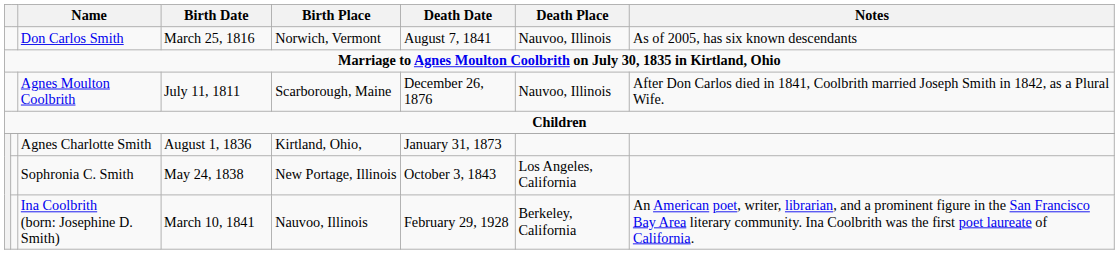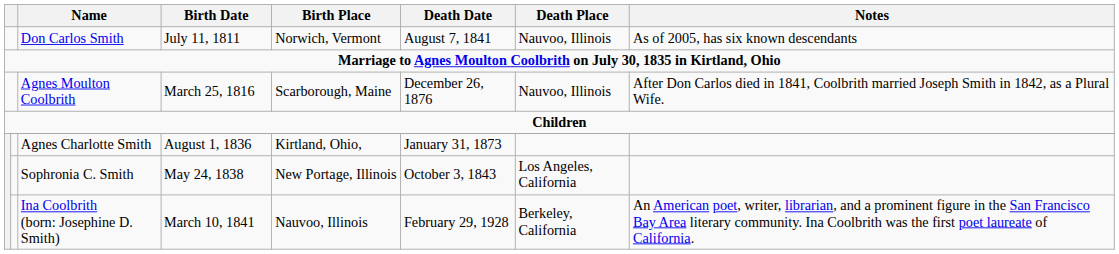 <table class="wikitable">
 <tr>
 <th width = "75px" colspan="2"></th>
 <th width = "175px">Name</th>
 <th width = "135px">Birth Date</th>
 <th width = "150px">Birth Place</th>
 <th width = "135px">Death Date</th>
 <th width = "135px">Death Place</th>
 <th width = "650px">Notes</th>
 </tr>
 <tr>
 <td colspan="2"></td>
 <td><a href='#'>Don Carlos Smith</a></td>
-<td>March 25, 1816</td>
+<td>July 11, 1811</td>
 <td>Norwich, Vermont</td>
 <td>August 7, 1841</td>
 <td>Nauvoo, Illinois</td>
 <td>As of 2005, has six known descendants</td>
 </tr>
 <tr>
 <td colspan="10" style="text-align:center;"><strong>Marriage to <a href='#'>Agnes Moulton Coolbrith</a> on July 30, 1835 in Kirtland, Ohio</strong></td>
 </tr>
 <tr>
 <td colspan="2"></td>
 <td><a href='#'>Agnes Moulton Coolbrith</a></td>
-<td>July 11, 1811</td>
+<td>March 25, 1816</td>
 <td>Scarborough, Maine</td>
 <td>December 26, 1876</td>
 <td>Nauvoo, Illinois</td>
 <td>After Don Carlos died in 1841, Coolbrith married Joseph Smith in 1842, as a Plural Wife.</td>
 </tr>
 <tr>
 <td colspan="10" style="text-align:center;"><strong>Children</strong></td>
 </tr>
 <tr>
 <td rowspan="4" style="background: #f2f2f2;"></td>
 </tr>
 <tr>
 <td></td>
 <td>Agnes Charlotte Smith</td>
 <td>August 1, 1836</td>
 <td>Kirtland, Ohio,</td>
 <td>January 31, 1873</td>
 <td></td>
 <td></td>
 </tr>
 <tr>
 <td></td>
 <td>Sophronia C. Smith</td>
 <td>May 24, 1838</td>
 <td>New Portage, Illinois</td>
 <td>October 3, 1843</td>
 <td>Los Angeles, California</td>
 <td></td>
 </tr>
 <tr>
 <td></td>
 <td><a href='#'>Ina Coolbrith</a><br>(born: Josephine D. Smith)</td>
 <td>March 10, 1841</td>
 <td>Nauvoo, Illinois</td>
 <td>February 29, 1928</td>
 <td>Berkeley, California</td>
 <td>An <a href='#'>American</a> <a href='#'>poet</a>, writer, <a href='#'>librarian</a>, and a prominent figure in the <a href='#'>San Francisco Bay Area</a> literary community.  Ina Coolbrith was the first <a href='#'>poet laureate</a> of <a href='#'>California</a>.</td>
 </tr>
 </table>
